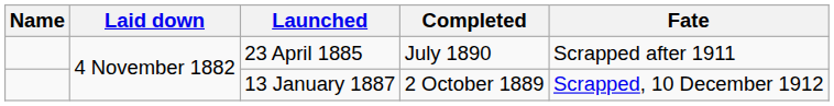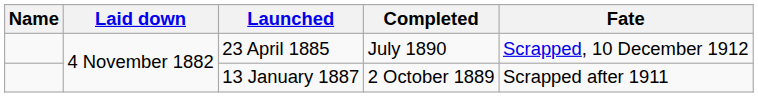 <table class="wikitable plainrowheaders">
 <tr>
 <th scope="col">Name</th>
 <th scope="col"><a href='#'>Laid down</a></th>
 <th scope="col"><a href='#'>Launched</a></th>
 <th scope="col">Completed</th>
 <th scope="col">Fate</th>
 </tr>
 <tr>
 <td scope="row"></td>
 <td rowspan=2>4 November 1882</td>
 <td>23 April 1885</td>
 <td>July 1890</td>
-<td>Scrapped after 1911</td>
+<td><a href='#'>Scrapped</a>, 10 December 1912</td>
 </tr>
 <tr>
 <td scope="row"></td>
 <td>13 January 1887</td>
 <td>2 October 1889</td>
-<td><a href='#'>Scrapped</a>, 10 December 1912</td>
+<td>Scrapped after 1911</td>
 </tr>
 </table>
